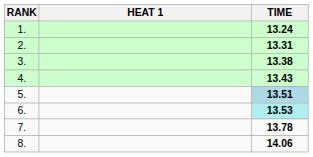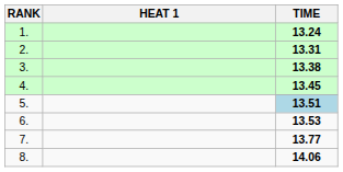 <table class="wikitable" style="border-collapse: collapse; font-size: 90%;">
 <tr>
 <th>RANK</th>
 <th style="width: 20em">HEAT 1</th>
 <th style="width: 5em">TIME</th>
 </tr>
 <tr style="background:#ccffcc;">
 <td align="center">1.</td>
 <td></td>
 <td align="center"><strong>13.24</strong></td>
 </tr>
 <tr style="background:#ccffcc;">
 <td align="center">2.</td>
 <td></td>
 <td align="center"><strong>13.31</strong></td>
 </tr>
 <tr style="background:#ccffcc;">
 <td align="center">3.</td>
 <td></td>
 <td align="center"><strong>13.38</strong></td>
 </tr>
 <tr style="background:#ccffcc;">
 <td align="center">4.</td>
 <td></td>
-<td align="center"><strong>13.43</strong></td>
+<td align="center"><strong>13.45</strong></td>
 </tr>
 <tr>
 <td align="center">5.</td>
 <td></td>
 <td align="center" style="background: lightblue;"><strong>13.51</strong></td>
 </tr>
 <tr>
 <td align="center">6.</td>
 <td></td>
-<td align="center" style="background: paleturquoise;"><strong>13.53</strong></td>
+<td align="center"><strong>13.53</strong></td>
 </tr>
 <tr>
 <td align="center">7.</td>
 <td></td>
-<td align="center"><strong>13.78</strong></td>
+<td align="center"><strong>13.77</strong></td>
 </tr>
 <tr>
 <td align="center">8.</td>
 <td></td>
 <td align="center"><strong>14.06</strong></td>
 </tr>
 </table>
